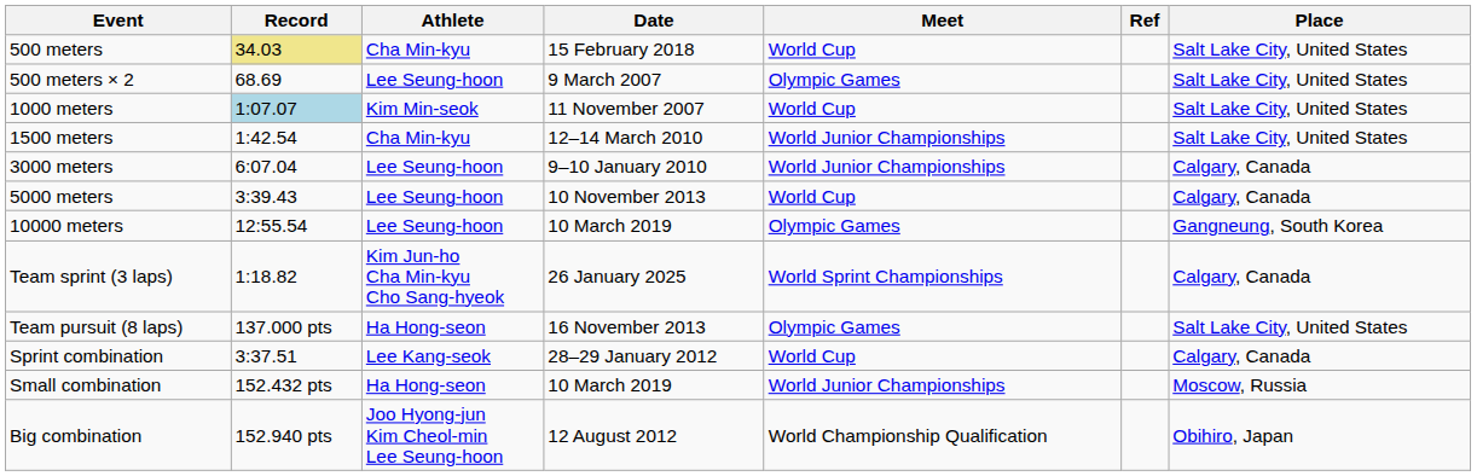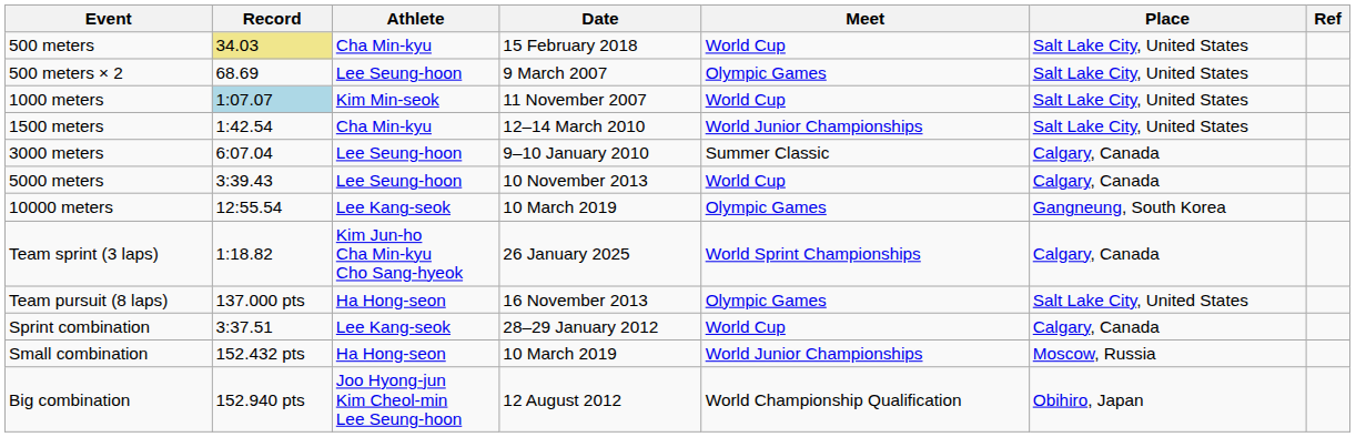 <table class="wikitable" style="font-size:95%; width: 95%;">
 <tr>
 <th>Event</th>
 <th>Record</th>
 <th>Athlete</th>
 <th>Date</th>
 <th>Meet</th>
+<th>Place</th>
 <th>Ref</th>
-<th>Place</th>
 </tr>
 <tr>
 <td>500 meters</td>
 <td style="background: khaki;">34.03</td>
 <td><a href='#'>Cha Min-kyu</a></td>
 <td>15 February 2018</td>
 <td><a href='#'>World Cup</a></td>
+<td><a href='#'>Salt Lake City</a>, United States</td>
 <td></td>
-<td><a href='#'>Salt Lake City</a>, United States</td>
 </tr>
 <tr>
 <td>500 meters × 2</td>
 <td>68.69</td>
 <td><a href='#'>Lee Seung-hoon</a></td>
 <td>9 March 2007</td>
 <td><a href='#'>Olympic Games</a></td>
+<td><a href='#'>Salt Lake City</a>, United States</td>
 <td></td>
-<td><a href='#'>Salt Lake City</a>, United States</td>
 </tr>
 <tr>
 <td>1000 meters</td>
 <td style="background: lightblue;">1:07.07</td>
 <td><a href='#'>Kim Min-seok</a></td>
 <td>11 November 2007</td>
 <td><a href='#'>World Cup</a></td>
+<td><a href='#'>Salt Lake City</a>, United States</td>
 <td></td>
-<td><a href='#'>Salt Lake City</a>, United States</td>
 </tr>
 <tr>
 <td>1500 meters</td>
 <td>1:42.54</td>
 <td><a href='#'>Cha Min-kyu</a></td>
 <td>12–14 March 2010</td>
 <td><a href='#'>World Junior Championships</a></td>
+<td><a href='#'>Salt Lake City</a>, United States</td>
 <td></td>
-<td><a href='#'>Salt Lake City</a>, United States</td>
 </tr>
 <tr>
 <td>3000 meters</td>
 <td>6:07.04</td>
 <td><a href='#'>Lee Seung-hoon</a></td>
 <td>9–10 January 2010</td>
-<td><a href='#'>World Junior Championships</a></td>
+<td>Summer Classic</td>
+<td><a href='#'>Calgary</a>, Canada</td>
 <td></td>
-<td><a href='#'>Calgary</a>, Canada</td>
 </tr>
 <tr>
 <td>5000 meters</td>
 <td>3:39.43</td>
 <td><a href='#'>Lee Seung-hoon</a></td>
 <td>10 November 2013</td>
 <td><a href='#'>World Cup</a></td>
+<td><a href='#'>Calgary</a>, Canada</td>
 <td></td>
-<td><a href='#'>Calgary</a>, Canada</td>
 </tr>
 <tr>
 <td>10000 meters</td>
 <td>12:55.54</td>
-<td><a href='#'>Lee Seung-hoon</a></td>
+<td><a href='#'>Lee Kang-seok</a></td>
 <td>10 March 2019</td>
 <td><a href='#'>Olympic Games</a></td>
+<td><a href='#'>Gangneung</a>, South Korea</td>
 <td></td>
-<td><a href='#'>Gangneung</a>, South Korea</td>
 </tr>
 <tr>
 <td>Team sprint (3 laps)</td>
 <td>1:18.82</td>
 <td><a href='#'>Kim Jun-ho</a><br><a href='#'>Cha Min-kyu</a><br><a href='#'>Cho Sang-hyeok</a></td>
 <td>26 January 2025</td>
 <td><a href='#'>World Sprint Championships</a></td>
+<td><a href='#'>Calgary</a>, Canada</td>
 <td></td>
-<td><a href='#'>Calgary</a>, Canada</td>
 </tr>
 <tr>
 <td>Team pursuit (8 laps)</td>
 <td>137.000 pts</td>
 <td><a href='#'>Ha Hong-seon</a></td>
 <td>16 November 2013</td>
 <td><a href='#'>Olympic Games</a></td>
+<td><a href='#'>Salt Lake City</a>, United States</td>
 <td></td>
-<td><a href='#'>Salt Lake City</a>, United States</td>
 </tr>
 <tr>
 <td>Sprint combination</td>
 <td>3:37.51</td>
 <td><a href='#'>Lee Kang-seok</a></td>
 <td>28–29 January 2012</td>
 <td><a href='#'>World Cup</a></td>
+<td><a href='#'>Calgary</a>, Canada</td>
 <td></td>
-<td><a href='#'>Calgary</a>, Canada</td>
 </tr>
 <tr>
 <td>Small combination</td>
 <td>152.432 pts</td>
 <td><a href='#'>Ha Hong-seon</a></td>
 <td>10 March 2019</td>
 <td><a href='#'>World Junior Championships</a></td>
+<td><a href='#'>Moscow</a>, Russia</td>
 <td></td>
-<td><a href='#'>Moscow</a>, Russia</td>
 </tr>
 <tr>
 <td>Big combination</td>
 <td>152.940 pts</td>
 <td><a href='#'>Joo Hyong-jun</a><br><a href='#'>Kim Cheol-min</a><br><a href='#'>Lee Seung-hoon</a></td>
 <td>12 August 2012</td>
 <td>World Championship Qualification</td>
+<td><a href='#'>Obihiro</a>, Japan</td>
 <td></td>
-<td><a href='#'>Obihiro</a>, Japan</td>
 </tr>
 </table>
